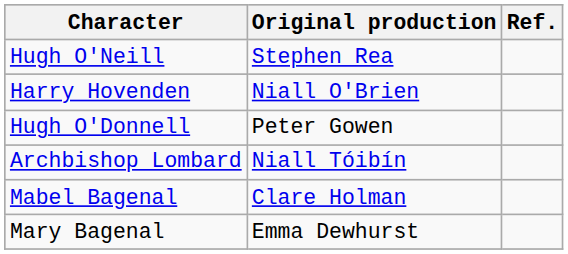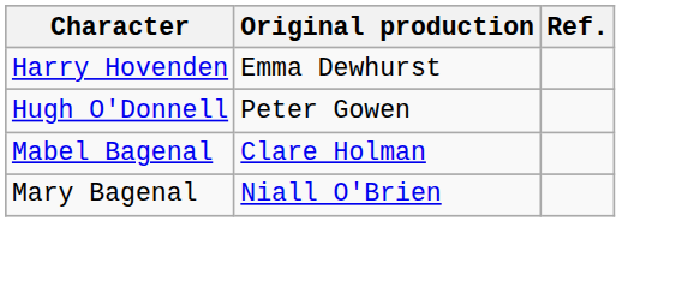 <table class="wikitable">
 <tr>
 <th>Character</th>
 <th>Original production</th>
 <th>Ref.</th>
 </tr>
 <tr>
-<td><a href='#'>Hugh O'Neill</a></td>
-<td><a href='#'>Stephen Rea</a></td>
-<td></td>
-</tr>
-<tr>
 <td><a href='#'>Harry Hovenden</a></td>
-<td><a href='#'>Niall O'Brien</a></td>
+<td>Emma Dewhurst</td>
 <td></td>
 </tr>
 <tr>
 <td><a href='#'>Hugh O'Donnell</a></td>
 <td>Peter Gowen</td>
-<td></td>
-</tr>
-<tr>
-<td><a href='#'>Archbishop Lombard</a></td>
-<td><a href='#'>Niall Tóibín</a></td>
 <td></td>
 </tr>
 <tr>
 <td><a href='#'>Mabel Bagenal</a></td>
 <td><a href='#'>Clare Holman</a></td>
 <td></td>
 </tr>
 <tr>
 <td>Mary Bagenal</td>
-<td>Emma Dewhurst</td>
+<td><a href='#'>Niall O'Brien</a></td>
 <td></td>
 </tr>
 </table>
